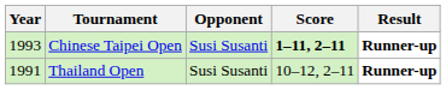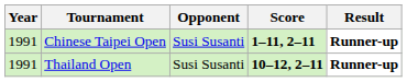 <table class="sortable wikitable" style="font-size: 90%;">
 <tr>
 <th>Year</th>
 <th>Tournament</th>
 <th>Opponent</th>
 <th>Score</th>
 <th>Result</th>
 </tr>
 <tr style="background:#D4F1C5">
-<td align="center">1993</td>
+<td align="center">1991</td>
 <td align="left"><a href='#'>Chinese Taipei Open</a></td>
 <td align="left"> <a href='#'>Susi Susanti</a></td>
 <td align="left"><strong>1–11, 2–11</strong></td>
 <td style="text-align:left; background:white"> <strong>Runner-up</strong></td>
 </tr>
 <tr style="background:#D4F1C5">
 <td align="center">1991</td>
 <td align="left"><a href='#'>Thailand Open</a></td>
 <td align="left"> Susi Susanti</td>
-<td align="left">10–12, 2–11</td>
+<td align="left"><strong>10–12, 2–11</strong></td>
 <td style="text-align:left; background:white"> <strong>Runner-up</strong></td>
 </tr>
 </table>
